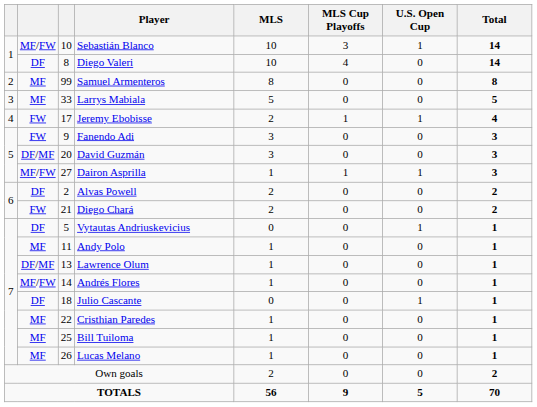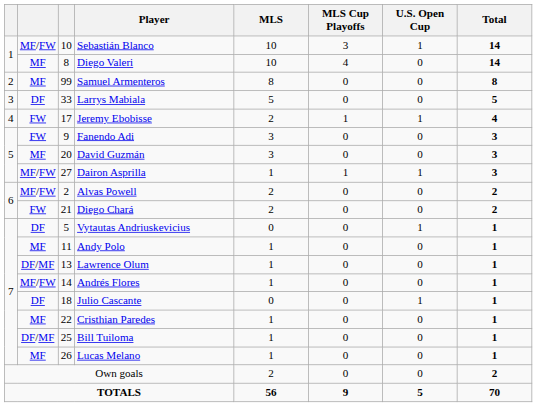 <table class="wikitable sortable" style="font-size: 90%; text-align: center;">
 <tr>
 <th width=10></th>
 <th width=30></th>
 <th width=10></th>
 <th width=200>Player</th>
 <th width=90>MLS</th>
 <th width=90>MLS Cup Playoffs</th>
 <th width=90>U.S. Open Cup</th>
 <th width=90>Total</th>
 </tr>
 <tr>
 <td rowspan="2">1</td>
 <td><a href='#'>MF</a>/<a href='#'>FW</a></td>
 <td>10</td>
 <td align=left> <a href='#'>Sebastián Blanco</a></td>
 <td>10</td>
 <td>3</td>
 <td>1</td>
 <td><strong>14</strong></td>
 </tr>
 <tr>
-<td><a href='#'>DF</a></td>
+<td><a href='#'>MF</a></td>
 <td>8</td>
 <td align=left> <a href='#'>Diego Valeri</a></td>
 <td>10</td>
 <td>4</td>
 <td>0</td>
 <td><strong>14</strong></td>
 </tr>
 <tr>
 <td>2</td>
 <td><a href='#'>MF</a></td>
 <td>99</td>
 <td align=left> <a href='#'>Samuel Armenteros</a></td>
 <td>8</td>
 <td>0</td>
 <td>0</td>
 <td><strong>8</strong></td>
 </tr>
 <tr>
 <td>3</td>
-<td><a href='#'>MF</a></td>
+<td><a href='#'>DF</a></td>
 <td>33</td>
 <td align=left> <a href='#'>Larrys Mabiala</a></td>
 <td>5</td>
 <td>0</td>
 <td>0</td>
 <td><strong>5</strong></td>
 </tr>
 <tr>
 <td>4</td>
 <td><a href='#'>FW</a></td>
 <td>17</td>
 <td align=left> <a href='#'>Jeremy Ebobisse</a></td>
 <td>2</td>
 <td>1</td>
 <td>1</td>
 <td><strong>4</strong></td>
 </tr>
 <tr>
 <td rowspan="3">5</td>
 <td><a href='#'>FW</a></td>
 <td>9</td>
 <td align=left> <a href='#'>Fanendo Adi</a></td>
 <td>3</td>
 <td>0</td>
 <td>0</td>
 <td><strong>3</strong></td>
 </tr>
 <tr>
-<td><a href='#'>DF</a>/<a href='#'>MF</a></td>
+<td><a href='#'>MF</a></td>
 <td>20</td>
 <td align=left> <a href='#'>David Guzmán</a></td>
 <td>3</td>
 <td>0</td>
 <td>0</td>
 <td><strong>3</strong></td>
 </tr>
 <tr>
 <td><a href='#'>MF</a>/<a href='#'>FW</a></td>
 <td>27</td>
 <td align=left> <a href='#'>Dairon Asprilla</a></td>
 <td>1</td>
 <td>1</td>
 <td>1</td>
 <td><strong>3</strong></td>
 </tr>
 <tr>
 <td rowspan="2">6</td>
-<td><a href='#'>DF</a></td>
+<td><a href='#'>MF</a>/<a href='#'>FW</a></td>
 <td>2</td>
 <td align=left> <a href='#'>Alvas Powell</a></td>
 <td>2</td>
 <td>0</td>
 <td>0</td>
 <td><strong>2</strong></td>
 </tr>
 <tr>
 <td><a href='#'>FW</a></td>
 <td>21</td>
 <td align=left> <a href='#'>Diego Chará</a></td>
 <td>2</td>
 <td>0</td>
 <td>0</td>
 <td><strong>2</strong></td>
 </tr>
 <tr>
 <td rowspan="8">7</td>
 <td><a href='#'>DF</a></td>
 <td>5</td>
 <td align=left> <a href='#'>Vytautas Andriuskevicius</a></td>
 <td>0</td>
 <td>0</td>
 <td>1</td>
 <td><strong>1</strong></td>
 </tr>
 <tr>
 <td><a href='#'>MF</a></td>
 <td>11</td>
 <td align=left> <a href='#'>Andy Polo</a></td>
 <td>1</td>
 <td>0</td>
 <td>0</td>
 <td><strong>1</strong></td>
 </tr>
 <tr>
 <td><a href='#'>DF</a>/<a href='#'>MF</a></td>
 <td>13</td>
 <td align=left> <a href='#'>Lawrence Olum</a></td>
 <td>1</td>
 <td>0</td>
 <td>0</td>
 <td><strong>1</strong></td>
 </tr>
 <tr>
 <td><a href='#'>MF</a>/<a href='#'>FW</a></td>
 <td>14</td>
 <td align=left> <a href='#'>Andrés Flores</a></td>
 <td>1</td>
 <td>0</td>
 <td>0</td>
 <td><strong>1</strong></td>
 </tr>
 <tr>
 <td><a href='#'>DF</a></td>
 <td>18</td>
 <td align=left> <a href='#'>Julio Cascante</a></td>
 <td>0</td>
 <td>0</td>
 <td>1</td>
 <td><strong>1</strong></td>
 </tr>
 <tr>
 <td><a href='#'>MF</a></td>
 <td>22</td>
 <td align=left> <a href='#'>Cristhian Paredes</a></td>
 <td>1</td>
 <td>0</td>
 <td>0</td>
 <td><strong>1</strong></td>
 </tr>
 <tr>
-<td><a href='#'>MF</a></td>
+<td><a href='#'>DF</a>/<a href='#'>MF</a></td>
 <td>25</td>
 <td align=left> <a href='#'>Bill Tuiloma</a></td>
 <td>1</td>
 <td>0</td>
 <td>0</td>
 <td><strong>1</strong></td>
 </tr>
 <tr>
 <td><a href='#'>MF</a></td>
 <td>26</td>
 <td align=left> <a href='#'>Lucas Melano</a></td>
 <td>1</td>
 <td>0</td>
 <td>0</td>
 <td><strong>1</strong></td>
 </tr>
 <tr class="sortbottom">
 <td colspan="4">Own goals</td>
 <td>2</td>
 <td>0</td>
 <td>0</td>
 <td><strong>2</strong></td>
 </tr>
 <tr class="sortbottom">
 <td colspan=4><strong>TOTALS</strong></td>
 <td><strong>56</strong></td>
 <td><strong>9</strong></td>
 <td><strong>5</strong></td>
 <td><strong>70</strong></td>
 </tr>
 </table>
